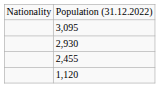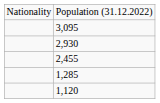 <table class="wikitable floatright">
 <tr>
 <td>Nationality</td>
 <td>Population (31.12.2022)</td>
 </tr>
 <tr>
 <td></td>
 <td>3,095</td>
 </tr>
 <tr>
 <td></td>
 <td>2,930</td>
 </tr>
 <tr>
 <td></td>
 <td>2,455</td>
 </tr>
 <tr>
 <td></td>
+<td>1,285</td>
+</tr>
+<tr>
+<td></td>
 <td>1,120</td>
 </tr>
 </table>
